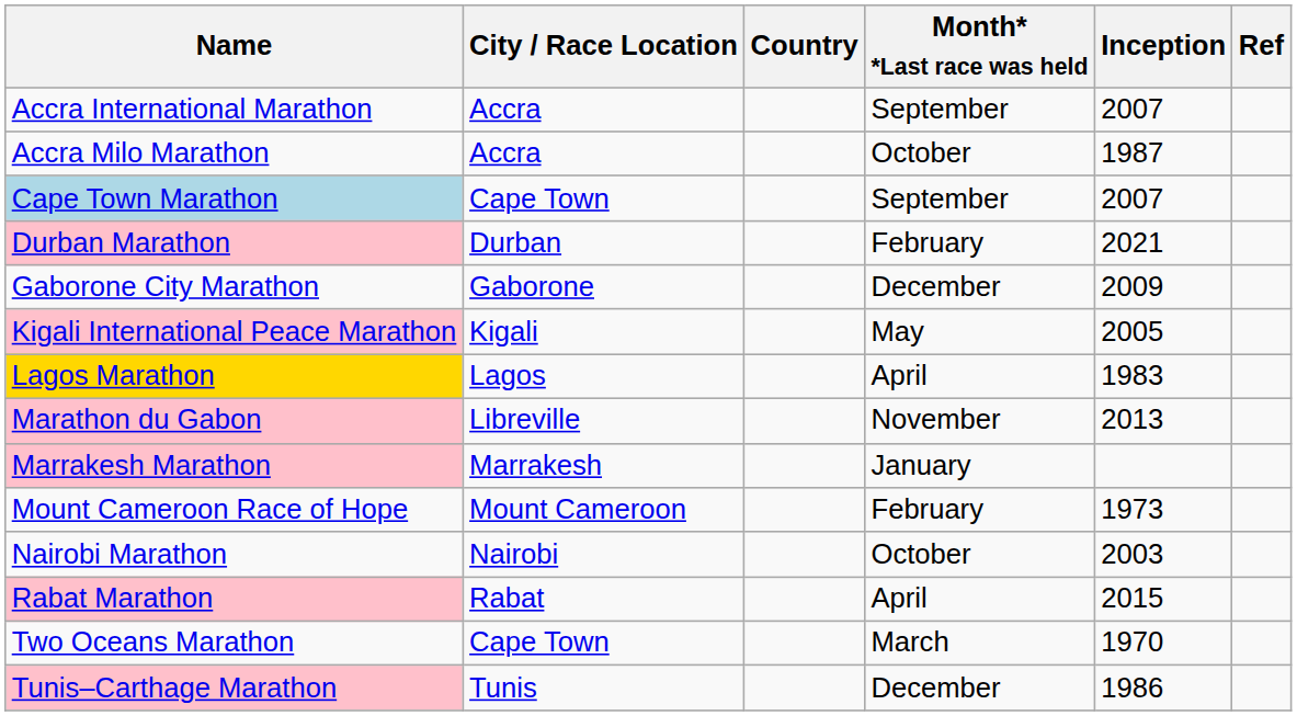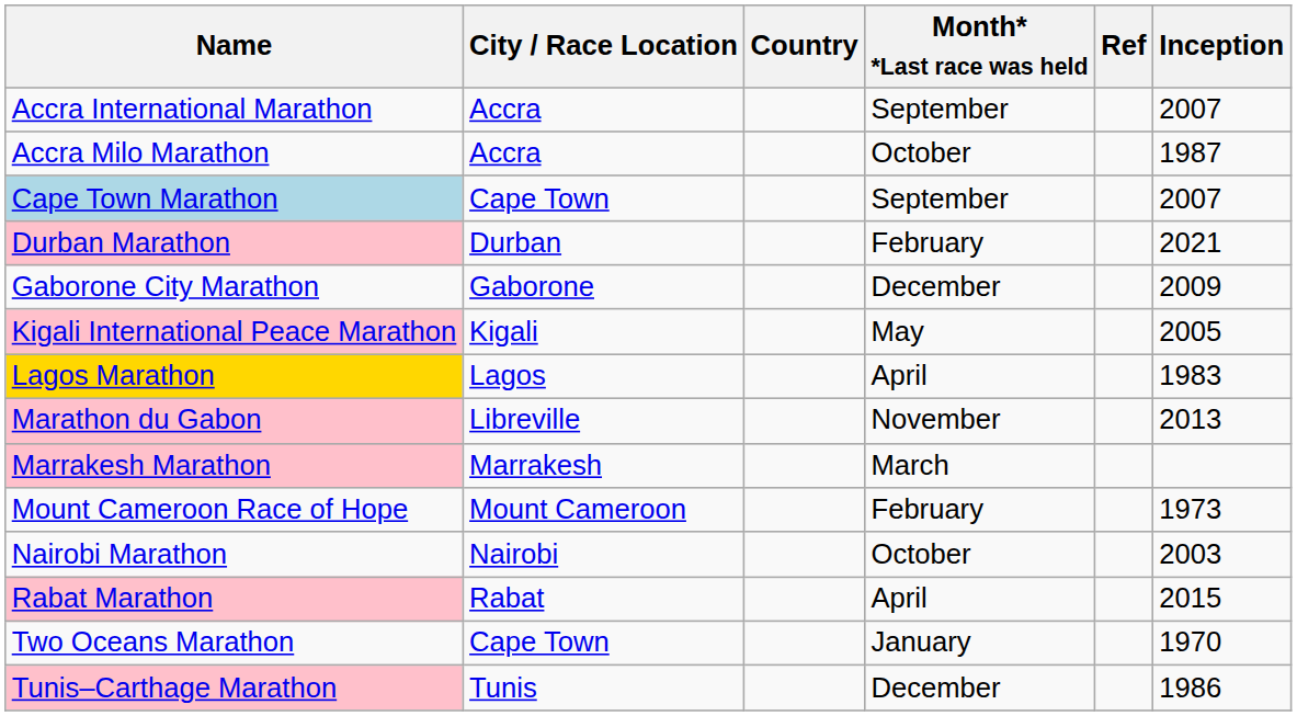 <table class="wikitable sortable">
 <tr>
 <th>Name</th>
 <th>City / Race Location</th>
 <th>Country</th>
 <th>Month*<br><sub>*Last race was held</sub></th>
+<th>Ref</th>
 <th>Inception</th>
-<th>Ref</th>
 </tr>
 <tr>
 <td><a href='#'>Accra International Marathon</a></td>
 <td><a href='#'>Accra</a></td>
 <td></td>
 <td>September</td>
+<td></td>
 <td>2007</td>
-<td></td>
 </tr>
 <tr>
 <td><a href='#'>Accra Milo Marathon</a></td>
 <td><a href='#'>Accra</a></td>
 <td></td>
 <td>October</td>
+<td></td>
 <td>1987</td>
-<td></td>
 </tr>
 <tr>
 <td bgcolor="lightblue"><a href='#'>Cape Town Marathon</a></td>
 <td><a href='#'>Cape Town</a></td>
 <td></td>
 <td>September</td>
+<td></td>
 <td>2007</td>
-<td></td>
 </tr>
 <tr>
 <td bgcolor="pink"><a href='#'>Durban Marathon</a></td>
 <td><a href='#'>Durban</a></td>
 <td></td>
 <td>February</td>
+<td></td>
 <td>2021</td>
-<td></td>
 </tr>
 <tr>
 <td><a href='#'>Gaborone City Marathon</a></td>
 <td><a href='#'>Gaborone</a></td>
 <td></td>
 <td>December</td>
+<td></td>
 <td>2009</td>
-<td></td>
 </tr>
 <tr>
 <td bgcolor="pink"><a href='#'>Kigali International Peace Marathon</a></td>
 <td><a href='#'>Kigali</a></td>
 <td></td>
 <td>May</td>
+<td></td>
 <td>2005</td>
-<td></td>
 </tr>
 <tr>
 <td bgcolor="gold"><a href='#'>Lagos Marathon</a></td>
 <td><a href='#'>Lagos</a></td>
 <td></td>
 <td>April</td>
+<td></td>
 <td>1983</td>
-<td></td>
 </tr>
 <tr>
 <td bgcolor="pink"><a href='#'>Marathon du Gabon</a></td>
 <td><a href='#'>Libreville</a></td>
 <td></td>
 <td>November</td>
+<td></td>
 <td>2013</td>
-<td></td>
 </tr>
 <tr>
 <td bgcolor="pink"><a href='#'>Marrakesh Marathon</a></td>
 <td><a href='#'>Marrakesh</a></td>
 <td></td>
-<td>January</td>
+<td>March</td>
 <td></td>
 <td></td>
 </tr>
 <tr>
 <td><a href='#'>Mount Cameroon Race of Hope</a></td>
 <td><a href='#'>Mount Cameroon</a></td>
 <td></td>
 <td>February</td>
+<td></td>
 <td>1973</td>
-<td></td>
 </tr>
 <tr>
 <td><a href='#'>Nairobi Marathon</a></td>
 <td><a href='#'>Nairobi</a></td>
 <td></td>
 <td>October</td>
+<td></td>
 <td>2003</td>
-<td></td>
 </tr>
 <tr>
 <td bgcolor="pink"><a href='#'>Rabat Marathon</a></td>
 <td><a href='#'>Rabat</a></td>
 <td></td>
 <td>April</td>
+<td></td>
 <td>2015</td>
-<td></td>
 </tr>
 <tr>
 <td><a href='#'>Two Oceans Marathon</a></td>
 <td><a href='#'>Cape Town</a></td>
 <td></td>
-<td>March</td>
+<td>January</td>
+<td></td>
 <td>1970</td>
-<td></td>
 </tr>
 <tr>
 <td bgcolor="pink"><a href='#'>Tunis–Carthage Marathon</a></td>
 <td><a href='#'>Tunis</a></td>
 <td></td>
 <td>December</td>
+<td></td>
 <td>1986</td>
-<td></td>
 </tr>
 </table>
